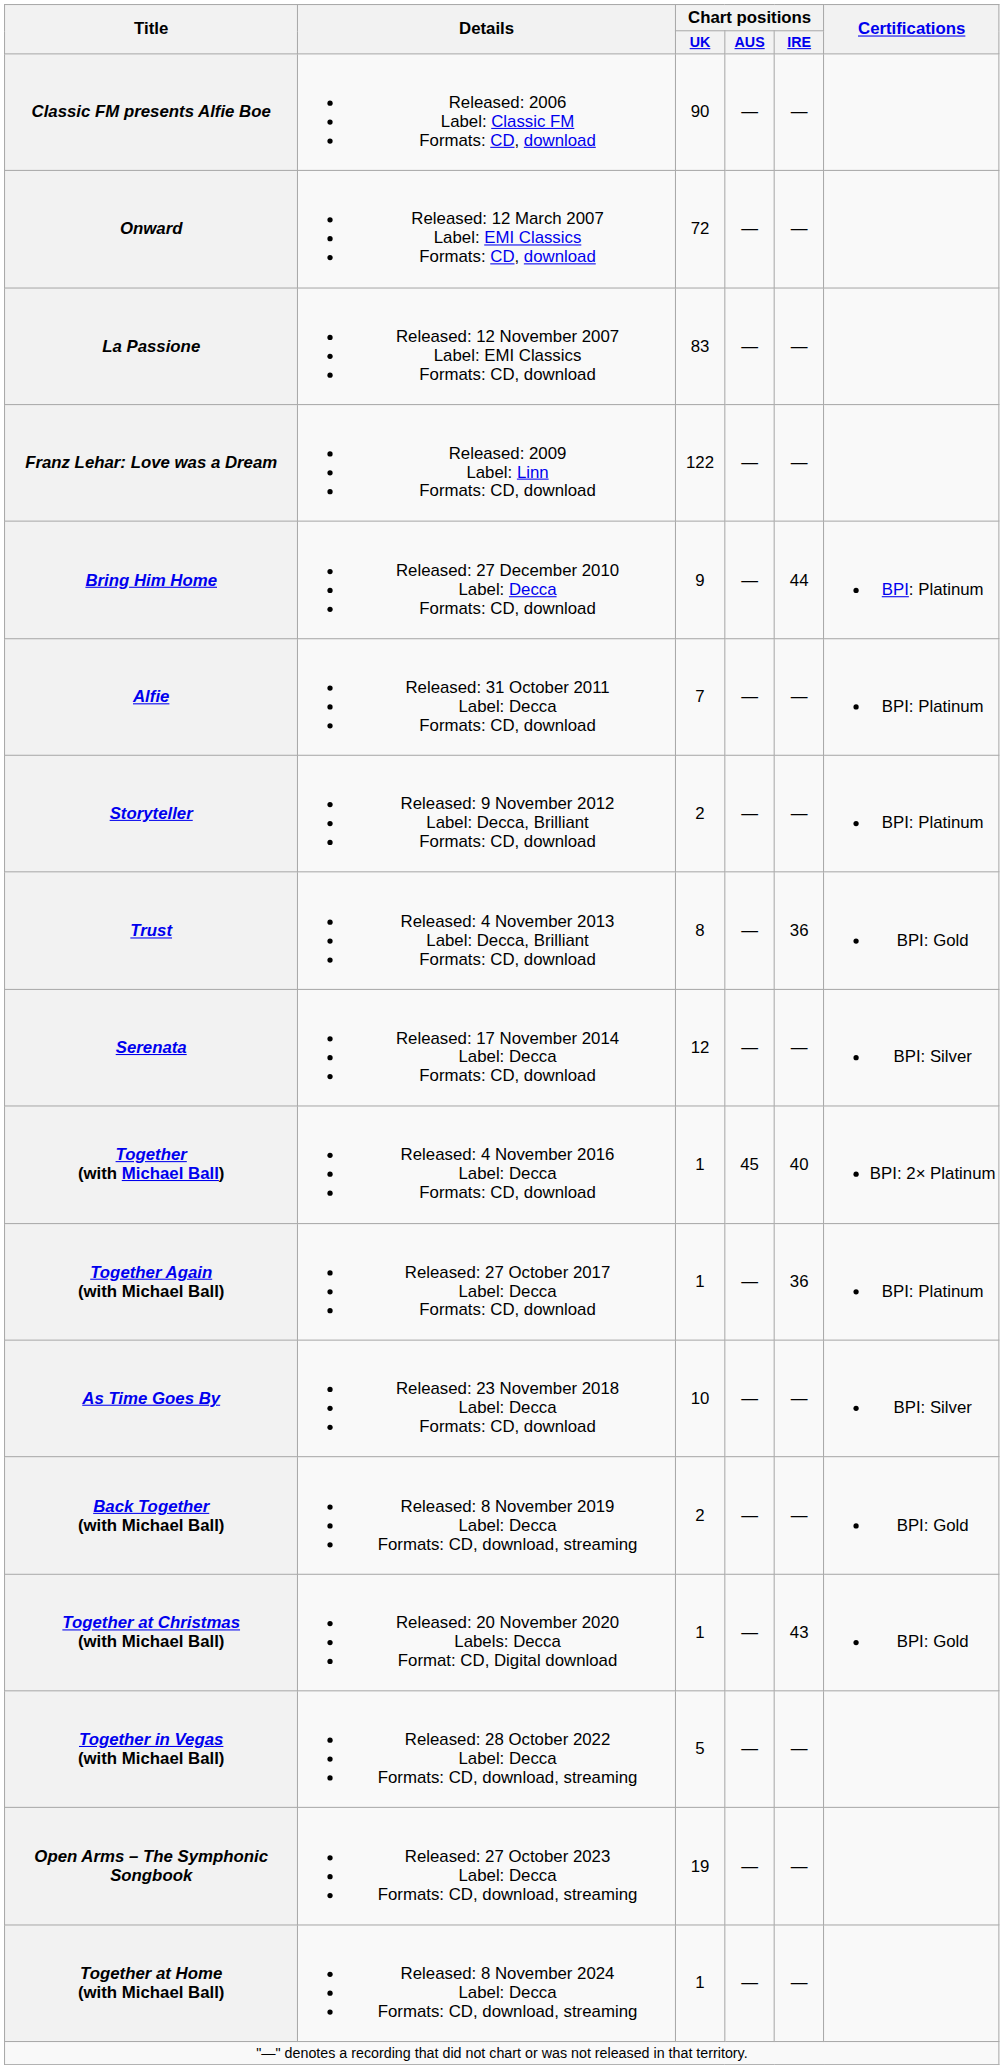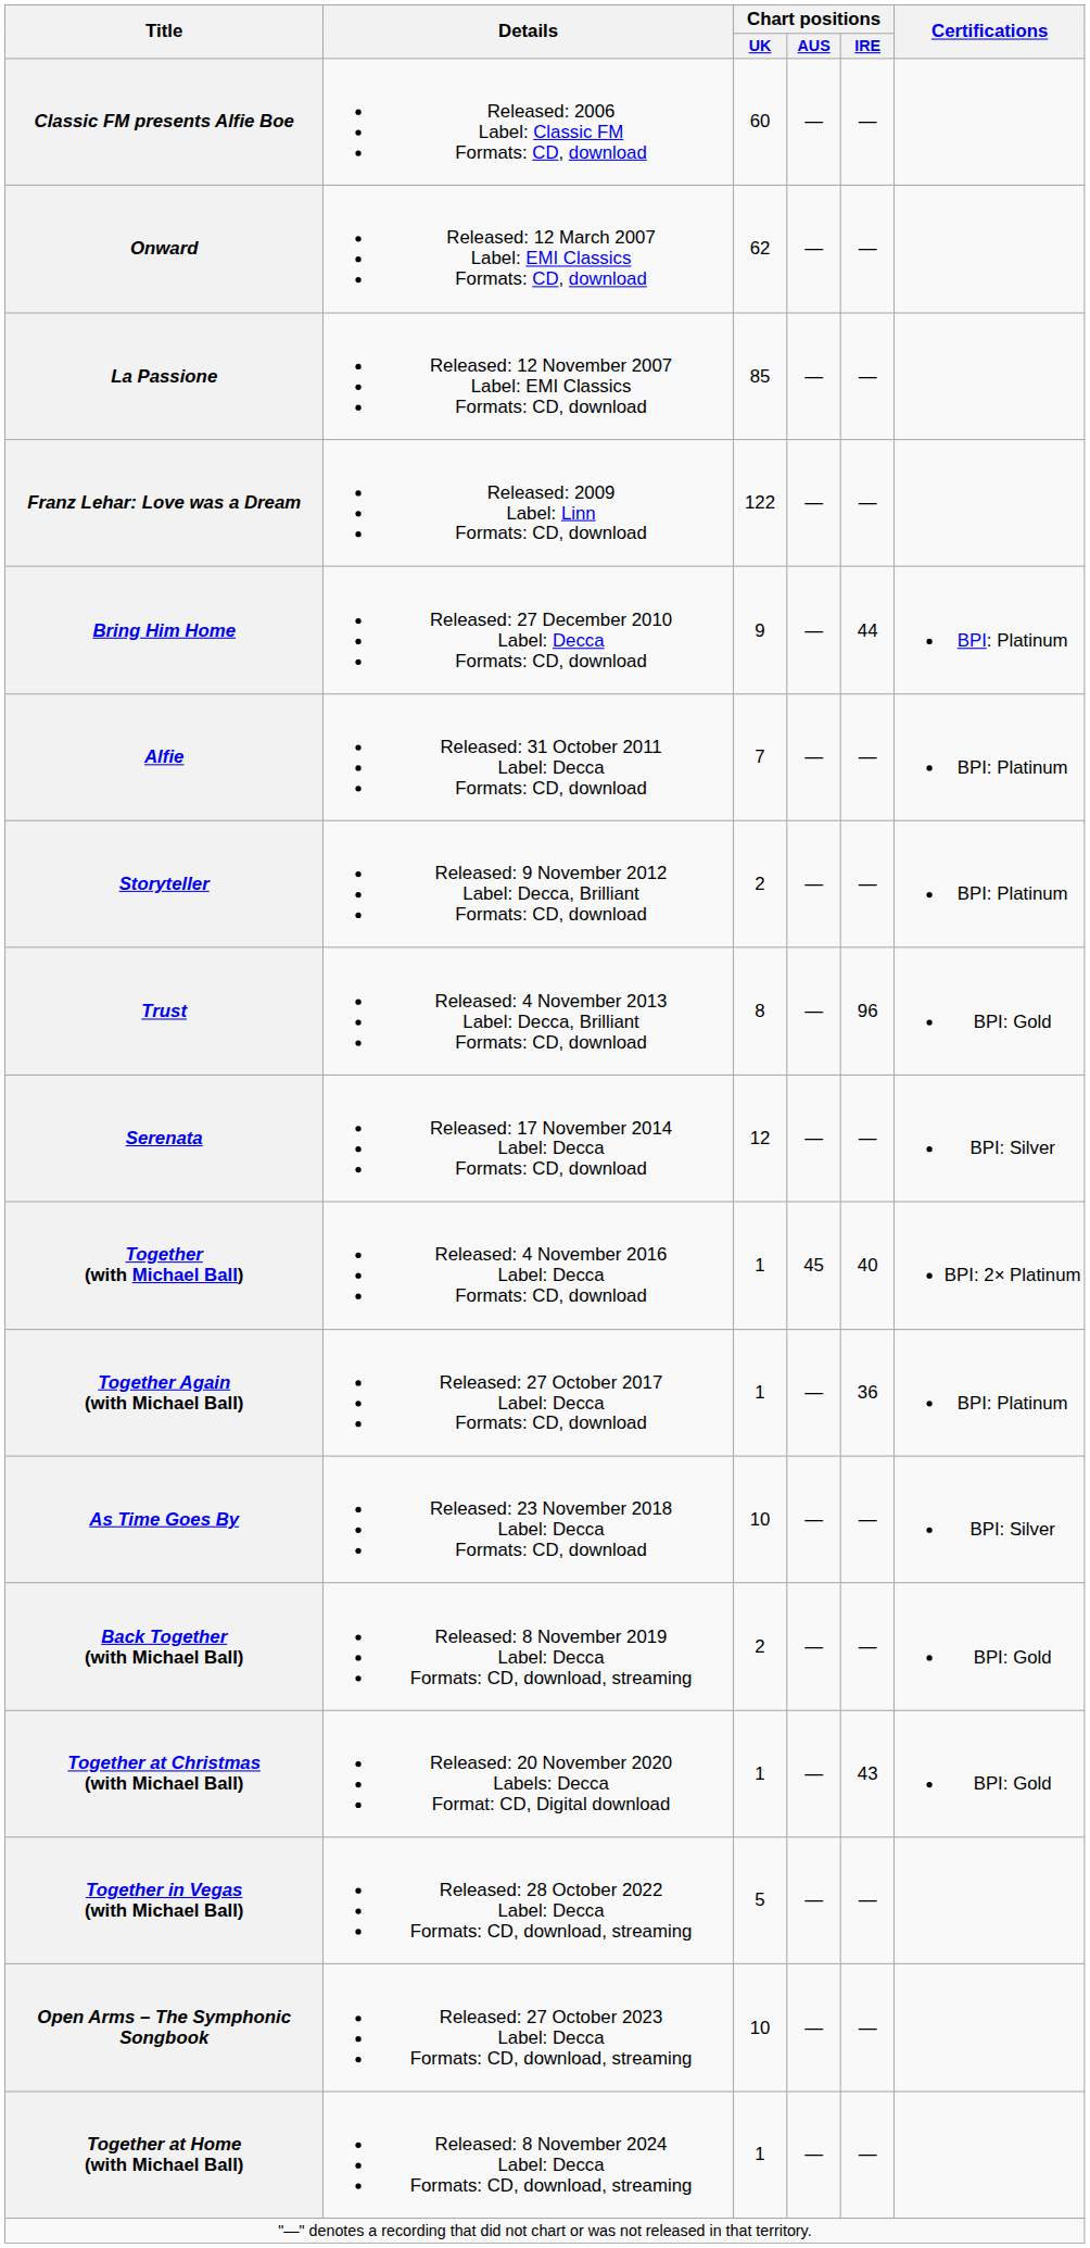 <table class="wikitable plainrowheaders" style="text-align:center;">
 <tr>
 <th scope="col" rowspan="2" style="width:17em;">Title</th>
 <th scope="col" rowspan="2" style="width:22em;">Details</th>
 <th scope="col" colspan="3">Chart positions</th>
 <th scope="col" rowspan="2"><a href='#'>Certifications</a></th>
 </tr>
 <tr>
 <th scope="col" style="width:3em;font-size:85%;"><a href='#'>UK</a><br></th>
 <th scope="col" style="width:3em;font-size:85%;"><a href='#'>AUS</a><br></th>
 <th scope="col" style="width:3em;font-size:85%;"><a href='#'>IRE</a><br></th>
 </tr>
 <tr>
 <th scope="row"><em>Classic FM presents Alfie Boe</em></th>
 <td><br><ul><li>Released: 2006</li><li>Label: <a href='#'>Classic FM</a></li><li>Formats: <a href='#'>CD</a>, <a href='#'>download</a></li></ul></td>
-<td>90</td>
+<td>60</td>
 <td>—</td>
 <td>—</td>
 <td></td>
 </tr>
 <tr>
 <th scope="row"><em>Onward</em></th>
 <td><br><ul><li>Released: 12 March 2007</li><li>Label: <a href='#'>EMI Classics</a></li><li>Formats: <a href='#'>CD</a>, <a href='#'>download</a></li></ul></td>
-<td>72</td>
+<td>62</td>
 <td>—</td>
 <td>—</td>
 <td></td>
 </tr>
 <tr>
 <th scope="row"><em>La Passione</em></th>
 <td><br><ul><li>Released: 12 November 2007</li><li>Label: EMI Classics</li><li>Formats: CD, download</li></ul></td>
-<td>83</td>
+<td>85</td>
 <td>—</td>
 <td>—</td>
 <td></td>
 </tr>
 <tr>
 <th scope="row"><em>Franz Lehar: Love was a Dream</em></th>
 <td><br><ul><li>Released: 2009</li><li>Label: <a href='#'>Linn</a></li><li>Formats: CD, download</li></ul></td>
 <td>122</td>
 <td>—</td>
 <td>—</td>
 <td></td>
 </tr>
 <tr>
 <th scope="row"><em><a href='#'>Bring Him Home</a></em></th>
 <td><br><ul><li>Released: 27 December 2010</li><li>Label: <a href='#'>Decca</a></li><li>Formats: CD, download</li></ul></td>
 <td>9</td>
 <td>—</td>
 <td>44<br></td>
 <td><br><ul><li><a href='#'>BPI</a>: Platinum</li></ul></td>
 </tr>
 <tr>
 <th scope="row"><em><a href='#'>Alfie</a></em></th>
 <td><br><ul><li>Released: 31 October 2011</li><li>Label: Decca</li><li>Formats: CD, download</li></ul></td>
 <td>7</td>
 <td>—</td>
 <td>—</td>
 <td><br><ul><li>BPI: Platinum</li></ul></td>
 </tr>
 <tr>
 <th scope="row"><em><a href='#'>Storyteller</a></em></th>
 <td><br><ul><li>Released: 9 November 2012</li><li>Label: Decca, Brilliant</li><li>Formats: CD, download</li></ul></td>
 <td>2</td>
 <td>—</td>
 <td>—</td>
 <td><br><ul><li>BPI: Platinum</li></ul></td>
 </tr>
 <tr>
 <th scope="row"><em><a href='#'>Trust</a></em></th>
 <td><br><ul><li>Released: 4 November 2013</li><li>Label: Decca, Brilliant</li><li>Formats: CD, download</li></ul></td>
 <td>8</td>
 <td>—</td>
-<td>36</td>
+<td>96</td>
 <td><br><ul><li>BPI: Gold</li></ul></td>
 </tr>
 <tr>
 <th scope="row"><em><a href='#'>Serenata</a></em></th>
 <td><br><ul><li>Released: 17 November 2014</li><li>Label: Decca</li><li>Formats: CD, download</li></ul></td>
 <td>12</td>
 <td>—</td>
 <td>—</td>
 <td><br><ul><li>BPI: Silver</li></ul></td>
 </tr>
 <tr>
 <th scope="row"><em><a href='#'>Together</a></em><br><span>(with <a href='#'>Michael Ball</a>)</span></th>
 <td><br><ul><li>Released: 4 November 2016</li><li>Label: Decca</li><li>Formats: CD, download</li></ul></td>
 <td>1</td>
 <td>45</td>
 <td>40</td>
 <td><br><ul><li>BPI: 2× Platinum</li></ul></td>
 </tr>
 <tr>
 <th scope="row"><em><a href='#'>Together Again</a></em><br><span>(with Michael Ball)</span></th>
 <td><br><ul><li>Released: 27 October 2017</li><li>Label: Decca</li><li>Formats: CD, download</li></ul></td>
 <td>1</td>
 <td>—</td>
 <td>36</td>
 <td><br><ul><li>BPI: Platinum</li></ul></td>
 </tr>
 <tr>
 <th scope="row"><em><a href='#'>As Time Goes By</a></em></th>
 <td><br><ul><li>Released: 23 November 2018</li><li>Label: Decca</li><li>Formats: CD, download</li></ul></td>
 <td>10</td>
 <td>—</td>
 <td>—</td>
 <td><br><ul><li>BPI: Silver</li></ul></td>
 </tr>
 <tr>
 <th scope="row"><em><a href='#'>Back Together</a></em><br><span>(with Michael Ball)</span></th>
 <td><br><ul><li>Released: 8 November 2019</li><li>Label: Decca</li><li>Formats: CD, download, streaming</li></ul></td>
 <td>2</td>
 <td>—</td>
 <td>—</td>
 <td><br><ul><li>BPI: Gold</li></ul></td>
 </tr>
 <tr>
 <th scope="row"><em><a href='#'>Together at Christmas</a></em><br><span>(with Michael Ball)</span></th>
 <td><br><ul><li>Released: 20 November 2020</li><li>Labels: Decca</li><li>Format: CD, Digital download</li></ul></td>
 <td>1</td>
 <td>—</td>
 <td>43</td>
 <td><br><ul><li>BPI: Gold</li></ul></td>
 </tr>
 <tr>
 <th scope="row"><em><a href='#'>Together in Vegas</a></em><br><span>(with Michael Ball)</span></th>
 <td><br><ul><li>Released: 28 October 2022</li><li>Label: Decca</li><li>Formats: CD, download, streaming</li></ul></td>
 <td>5</td>
 <td>—</td>
 <td>—</td>
 <td></td>
 </tr>
 <tr>
 <th scope="row"><em>Open Arms – The Symphonic Songbook</em></th>
 <td><br><ul><li>Released: 27 October 2023</li><li>Label: Decca</li><li>Formats: CD, download, streaming</li></ul></td>
-<td>19</td>
+<td>10</td>
 <td>—</td>
 <td>—</td>
 <td></td>
 </tr>
 <tr>
 <th scope="row"><em>Together at Home</em><br><span>(with Michael Ball)</span></th>
 <td><br><ul><li>Released: 8 November 2024</li><li>Label: Decca</li><li>Formats: CD, download, streaming</li></ul></td>
 <td>1</td>
 <td>—</td>
 <td>—</td>
 <td></td>
 </tr>
 <tr>
 <td colspan="14" style="font-size:85%">"—" denotes a recording that did not chart or was not released in that territory.</td>
 </tr>
 </table>
